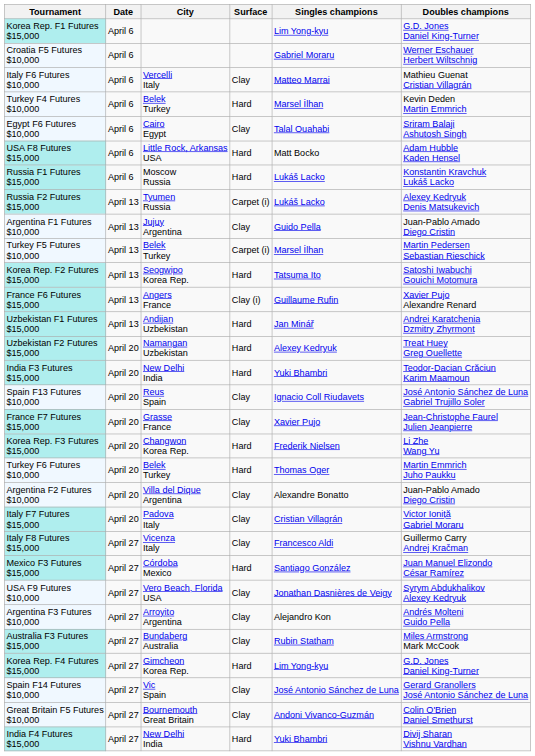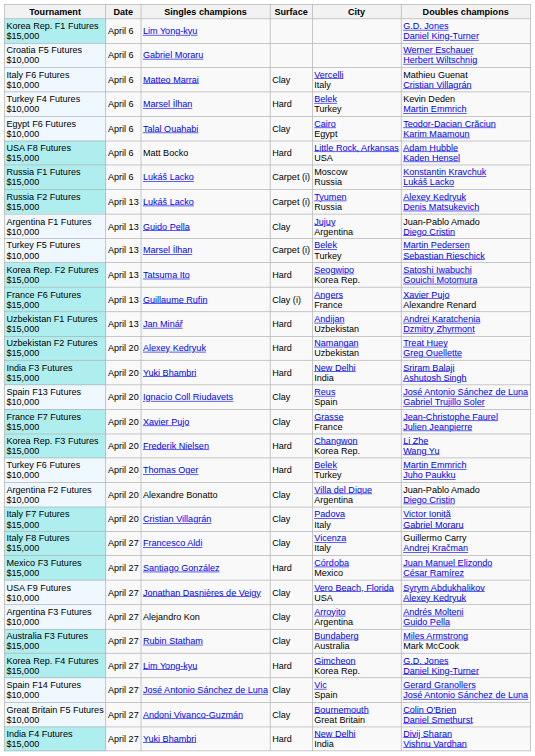 <table class="sortable wikitable" style="font-size:90%">
 <tr>
 <th>Tournament</th>
 <th>Date</th>
+<th>Singles champions</th>
+<th>Surface</th>
 <th>City</th>
-<th>Surface</th>
-<th>Singles champions</th>
 <th>Doubles champions</th>
 </tr>
 <tr>
 <td style="background:#afeeee;">Korea Rep. F1 Futures<br>$15,000</td>
 <td>April 6</td>
+<td> <a href='#'>Lim Yong-kyu</a></td>
 <td></td>
 <td></td>
-<td> <a href='#'>Lim Yong-kyu</a></td>
 <td> <a href='#'>G.D. Jones</a><br> <a href='#'>Daniel King-Turner</a></td>
 </tr>
 <tr>
 <td style="background:#f0f8ff;">Croatia F5 Futures<br>$10,000</td>
 <td>April 6</td>
+<td> <a href='#'>Gabriel Moraru</a></td>
 <td></td>
 <td></td>
-<td> <a href='#'>Gabriel Moraru</a></td>
 <td> <a href='#'>Werner Eschauer</a><br> <a href='#'>Herbert Wiltschnig</a></td>
 </tr>
 <tr>
 <td style="background:#f0f8ff;">Italy F6 Futures<br>$10,000</td>
 <td>April 6</td>
+<td> <a href='#'>Matteo Marrai</a></td>
+<td>Clay</td>
 <td><a href='#'>Vercelli</a><br>Italy</td>
-<td>Clay</td>
-<td> <a href='#'>Matteo Marrai</a></td>
 <td> Mathieu Guenat<br> <a href='#'>Cristian Villagrán</a></td>
 </tr>
 <tr>
 <td style="background:#f0f8ff;">Turkey F4 Futures<br>$10,000</td>
 <td>April 6</td>
+<td> <a href='#'>Marsel İlhan</a></td>
+<td>Hard</td>
 <td><a href='#'>Belek</a><br>Turkey</td>
-<td>Hard</td>
-<td> <a href='#'>Marsel İlhan</a></td>
 <td> Kevin Deden<br> <a href='#'>Martin Emmrich</a></td>
 </tr>
 <tr>
 <td style="background:#f0f8ff;">Egypt F6 Futures<br>$10,000</td>
 <td>April 6</td>
+<td> <a href='#'>Talal Ouahabi</a></td>
+<td>Clay</td>
 <td><a href='#'>Cairo</a><br>Egypt</td>
-<td>Clay</td>
-<td> <a href='#'>Talal Ouahabi</a></td>
-<td> <a href='#'>Sriram Balaji</a><br> <a href='#'>Ashutosh Singh</a></td>
+<td> <a href='#'>Teodor-Dacian Crăciun</a><br> <a href='#'>Karim Maamoun</a></td>
 </tr>
 <tr>
 <td style="background:#afeeee;">USA F8 Futures<br>$15,000</td>
 <td>April 6</td>
+<td> Matt Bocko</td>
+<td>Hard</td>
 <td><a href='#'>Little Rock, Arkansas</a><br>USA</td>
-<td>Hard</td>
-<td> Matt Bocko</td>
 <td> <a href='#'>Adam Hubble</a><br> <a href='#'>Kaden Hensel</a></td>
 </tr>
 <tr>
 <td style="background:#afeeee;">Russia F1 Futures<br>$15,000</td>
 <td>April 6</td>
+<td> <a href='#'>Lukáš Lacko</a></td>
+<td>Carpet (i)</td>
 <td>Moscow<br>Russia</td>
-<td>Hard</td>
-<td> <a href='#'>Lukáš Lacko</a></td>
 <td> <a href='#'>Konstantin Kravchuk</a><br> <a href='#'>Lukáš Lacko</a></td>
 </tr>
 <tr>
 <td style="background:#afeeee;">Russia F2 Futures<br>$15,000</td>
 <td>April 13</td>
+<td> <a href='#'>Lukáš Lacko</a></td>
+<td>Carpet (i)</td>
 <td><a href='#'>Tyumen</a><br>Russia</td>
-<td>Carpet (i)</td>
-<td> <a href='#'>Lukáš Lacko</a></td>
 <td> <a href='#'>Alexey Kedryuk</a><br> <a href='#'>Denis Matsukevich</a></td>
 </tr>
 <tr>
 <td style="background:#f0f8ff;">Argentina F1 Futures<br>$10,000</td>
 <td>April 13</td>
+<td> <a href='#'>Guido Pella</a></td>
+<td>Clay</td>
 <td><a href='#'>Jujuy</a><br>Argentina</td>
-<td>Clay</td>
-<td> <a href='#'>Guido Pella</a></td>
 <td> Juan-Pablo Amado<br> <a href='#'>Diego Cristin</a></td>
 </tr>
 <tr>
 <td style="background:#f0f8ff;">Turkey F5 Futures<br>$10,000</td>
 <td>April 13</td>
+<td> <a href='#'>Marsel İlhan</a></td>
+<td>Carpet (i)</td>
 <td><a href='#'>Belek</a><br>Turkey</td>
-<td>Carpet (i)</td>
-<td> <a href='#'>Marsel İlhan</a></td>
 <td> <a href='#'>Martin Pedersen</a><br> <a href='#'>Sebastian Rieschick</a></td>
 </tr>
 <tr>
 <td style="background:#afeeee;">Korea Rep. F2 Futures<br>$15,000</td>
 <td>April 13</td>
+<td> <a href='#'>Tatsuma Ito</a></td>
+<td>Hard</td>
 <td><a href='#'>Seogwipo</a><br>Korea Rep.</td>
-<td>Hard</td>
-<td> <a href='#'>Tatsuma Ito</a></td>
 <td> <a href='#'>Satoshi Iwabuchi</a><br> <a href='#'>Gouichi Motomura</a></td>
 </tr>
 <tr>
 <td style="background:#afeeee;">France F6 Futures<br>$15,000</td>
 <td>April 13</td>
+<td> <a href='#'>Guillaume Rufin</a></td>
+<td>Clay (i)</td>
 <td><a href='#'>Angers</a><br>France</td>
-<td>Clay (i)</td>
-<td> <a href='#'>Guillaume Rufin</a></td>
 <td> <a href='#'>Xavier Pujo</a><br> Alexandre Renard</td>
 </tr>
 <tr>
 <td style="background:#afeeee;">Uzbekistan F1 Futures<br>$15,000</td>
 <td>April 13</td>
+<td> <a href='#'>Jan Minář</a></td>
+<td>Hard</td>
 <td><a href='#'>Andijan</a><br>Uzbekistan</td>
-<td>Hard</td>
-<td> <a href='#'>Jan Minář</a></td>
 <td> <a href='#'>Andrei Karatchenia</a><br> <a href='#'>Dzmitry Zhyrmont</a></td>
 </tr>
 <tr>
 <td style="background:#afeeee;">Uzbekistan F2 Futures<br>$15,000</td>
 <td>April 20</td>
+<td> <a href='#'>Alexey Kedryuk</a></td>
+<td>Hard</td>
 <td><a href='#'>Namangan</a><br>Uzbekistan</td>
-<td>Hard</td>
-<td> <a href='#'>Alexey Kedryuk</a></td>
 <td> <a href='#'>Treat Huey</a><br> <a href='#'>Greg Ouellette</a></td>
 </tr>
 <tr>
 <td style="background:#afeeee;">India F3 Futures<br>$15,000</td>
 <td>April 20</td>
+<td> <a href='#'>Yuki Bhambri</a></td>
+<td>Hard</td>
 <td><a href='#'>New Delhi</a><br>India</td>
-<td>Hard</td>
-<td> <a href='#'>Yuki Bhambri</a></td>
-<td> <a href='#'>Teodor-Dacian Crăciun</a><br> <a href='#'>Karim Maamoun</a></td>
+<td> <a href='#'>Sriram Balaji</a><br> <a href='#'>Ashutosh Singh</a></td>
 </tr>
 <tr>
 <td style="background:#f0f8ff;">Spain F13 Futures<br>$10,000</td>
 <td>April 20</td>
+<td> <a href='#'>Ignacio Coll Riudavets</a></td>
+<td>Clay</td>
 <td><a href='#'>Reus</a><br>Spain</td>
-<td>Clay</td>
-<td> <a href='#'>Ignacio Coll Riudavets</a></td>
 <td> <a href='#'>José Antonio Sánchez de Luna</a><br> <a href='#'>Gabriel Trujillo Soler</a></td>
 </tr>
 <tr>
 <td style="background:#afeeee;">France F7 Futures<br>$15,000</td>
 <td>April 20</td>
+<td> <a href='#'>Xavier Pujo</a></td>
+<td>Clay</td>
 <td><a href='#'>Grasse</a><br>France</td>
-<td>Clay</td>
-<td> <a href='#'>Xavier Pujo</a></td>
 <td> <a href='#'>Jean-Christophe Faurel</a><br> <a href='#'>Julien Jeanpierre</a></td>
 </tr>
 <tr>
 <td style="background:#afeeee;">Korea Rep. F3 Futures<br>$15,000</td>
 <td>April 20</td>
+<td> <a href='#'>Frederik Nielsen</a></td>
+<td>Hard</td>
 <td><a href='#'>Changwon</a><br>Korea Rep.</td>
-<td>Hard</td>
-<td> <a href='#'>Frederik Nielsen</a></td>
 <td> <a href='#'>Li Zhe</a><br> <a href='#'>Wang Yu</a></td>
 </tr>
 <tr>
 <td style="background:#f0f8ff;">Turkey F6 Futures<br>$10,000</td>
 <td>April 20</td>
+<td> <a href='#'>Thomas Oger</a></td>
+<td>Hard</td>
 <td><a href='#'>Belek</a><br>Turkey</td>
-<td>Hard</td>
-<td> <a href='#'>Thomas Oger</a></td>
 <td> <a href='#'>Martin Emmrich</a><br> <a href='#'>Juho Paukku</a></td>
 </tr>
 <tr>
 <td style="background:#f0f8ff;">Argentina F2 Futures<br>$10,000</td>
 <td>April 20</td>
+<td> Alexandre Bonatto</td>
+<td>Clay</td>
 <td><a href='#'>Villa del Dique</a><br>Argentina</td>
-<td>Clay</td>
-<td> Alexandre Bonatto</td>
 <td> Juan-Pablo Amado<br> <a href='#'>Diego Cristin</a></td>
 </tr>
 <tr>
 <td style="background:#afeeee;">Italy F7 Futures<br>$15,000</td>
 <td>April 20</td>
+<td> <a href='#'>Cristian Villagrán</a></td>
+<td>Clay</td>
 <td><a href='#'>Padova</a><br>Italy</td>
-<td>Clay</td>
-<td> <a href='#'>Cristian Villagrán</a></td>
 <td> <a href='#'>Victor Ioniță</a><br> <a href='#'>Gabriel Moraru</a></td>
 </tr>
 <tr>
 <td style="background:#afeeee;">Italy F8 Futures<br>$15,000</td>
 <td>April 27</td>
+<td> <a href='#'>Francesco Aldi</a></td>
+<td>Clay</td>
 <td><a href='#'>Vicenza</a><br>Italy</td>
-<td>Clay</td>
-<td> <a href='#'>Francesco Aldi</a></td>
 <td> Guillermo Carry<br> <a href='#'>Andrej Kračman</a></td>
 </tr>
 <tr>
 <td style="background:#afeeee;">Mexico F3 Futures<br>$15,000</td>
 <td>April 27</td>
+<td> <a href='#'>Santiago González</a></td>
+<td>Hard</td>
 <td><a href='#'>Córdoba</a><br>Mexico</td>
-<td>Hard</td>
-<td> <a href='#'>Santiago González</a></td>
 <td> <a href='#'>Juan Manuel Elizondo</a><br> <a href='#'>César Ramírez</a></td>
 </tr>
 <tr>
 <td style="background:#f0f8ff;">USA F9 Futures<br>$10,000</td>
 <td>April 27</td>
+<td> <a href='#'>Jonathan Dasnières de Veigy</a></td>
+<td>Clay</td>
 <td><a href='#'>Vero Beach, Florida</a><br>USA</td>
-<td>Clay</td>
-<td> <a href='#'>Jonathan Dasnières de Veigy</a></td>
 <td> <a href='#'>Syrym Abdukhalikov</a><br> <a href='#'>Alexey Kedryuk</a></td>
 </tr>
 <tr>
 <td style="background:#f0f8ff;">Argentina F3 Futures<br>$10,000</td>
 <td>April 27</td>
+<td> Alejandro Kon</td>
+<td>Clay</td>
 <td><a href='#'>Arroyito</a><br>Argentina</td>
-<td>Clay</td>
-<td> Alejandro Kon</td>
 <td> <a href='#'>Andrés Molteni</a><br> <a href='#'>Guido Pella</a></td>
 </tr>
 <tr>
 <td style="background:#afeeee;">Australia F3 Futures<br>$15,000</td>
 <td>April 27</td>
+<td> <a href='#'>Rubin Statham</a></td>
+<td>Clay</td>
 <td><a href='#'>Bundaberg</a><br>Australia</td>
-<td>Clay</td>
-<td> <a href='#'>Rubin Statham</a></td>
 <td> <a href='#'>Miles Armstrong</a><br> Mark McCook</td>
 </tr>
 <tr>
 <td style="background:#afeeee;">Korea Rep. F4 Futures<br>$15,000</td>
 <td>April 27</td>
+<td> <a href='#'>Lim Yong-kyu</a></td>
+<td>Hard</td>
 <td><a href='#'>Gimcheon</a><br>Korea Rep.</td>
-<td>Hard</td>
-<td> <a href='#'>Lim Yong-kyu</a></td>
 <td> <a href='#'>G.D. Jones</a><br> <a href='#'>Daniel King-Turner</a></td>
 </tr>
 <tr>
 <td style="background:#f0f8ff;">Spain F14 Futures<br>$10,000</td>
 <td>April 27</td>
+<td> <a href='#'>José Antonio Sánchez de Luna</a></td>
+<td>Clay</td>
 <td><a href='#'>Vic</a><br>Spain</td>
-<td>Clay</td>
-<td> <a href='#'>José Antonio Sánchez de Luna</a></td>
 <td> <a href='#'>Gerard Granollers</a><br> <a href='#'>José Antonio Sánchez de Luna</a></td>
 </tr>
 <tr>
 <td style="background:#f0f8ff;">Great Britain F5 Futures<br>$10,000</td>
 <td>April 27</td>
+<td> <a href='#'>Andoni Vivanco-Guzmán</a></td>
+<td>Clay</td>
 <td><a href='#'>Bournemouth</a><br>Great Britain</td>
-<td>Clay</td>
-<td> <a href='#'>Andoni Vivanco-Guzmán</a></td>
 <td> <a href='#'>Colin O'Brien</a><br> <a href='#'>Daniel Smethurst</a></td>
 </tr>
 <tr>
 <td style="background:#afeeee;">India F4 Futures<br>$15,000</td>
 <td>April 27</td>
+<td> <a href='#'>Yuki Bhambri</a></td>
+<td>Hard</td>
 <td><a href='#'>New Delhi</a><br>India</td>
-<td>Hard</td>
-<td> <a href='#'>Yuki Bhambri</a></td>
 <td> <a href='#'>Divij Sharan</a><br> <a href='#'>Vishnu Vardhan</a></td>
 </tr>
 </table>
